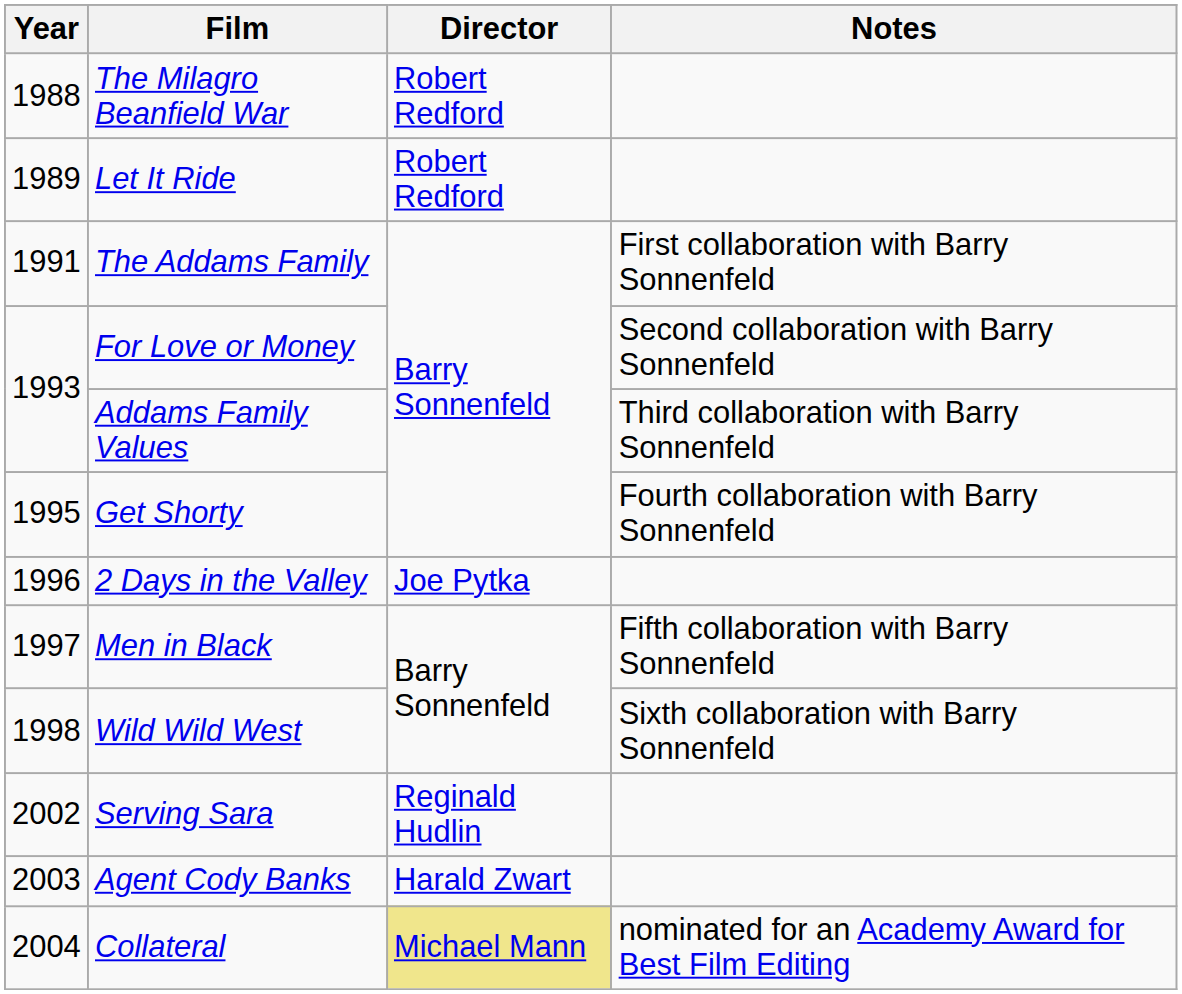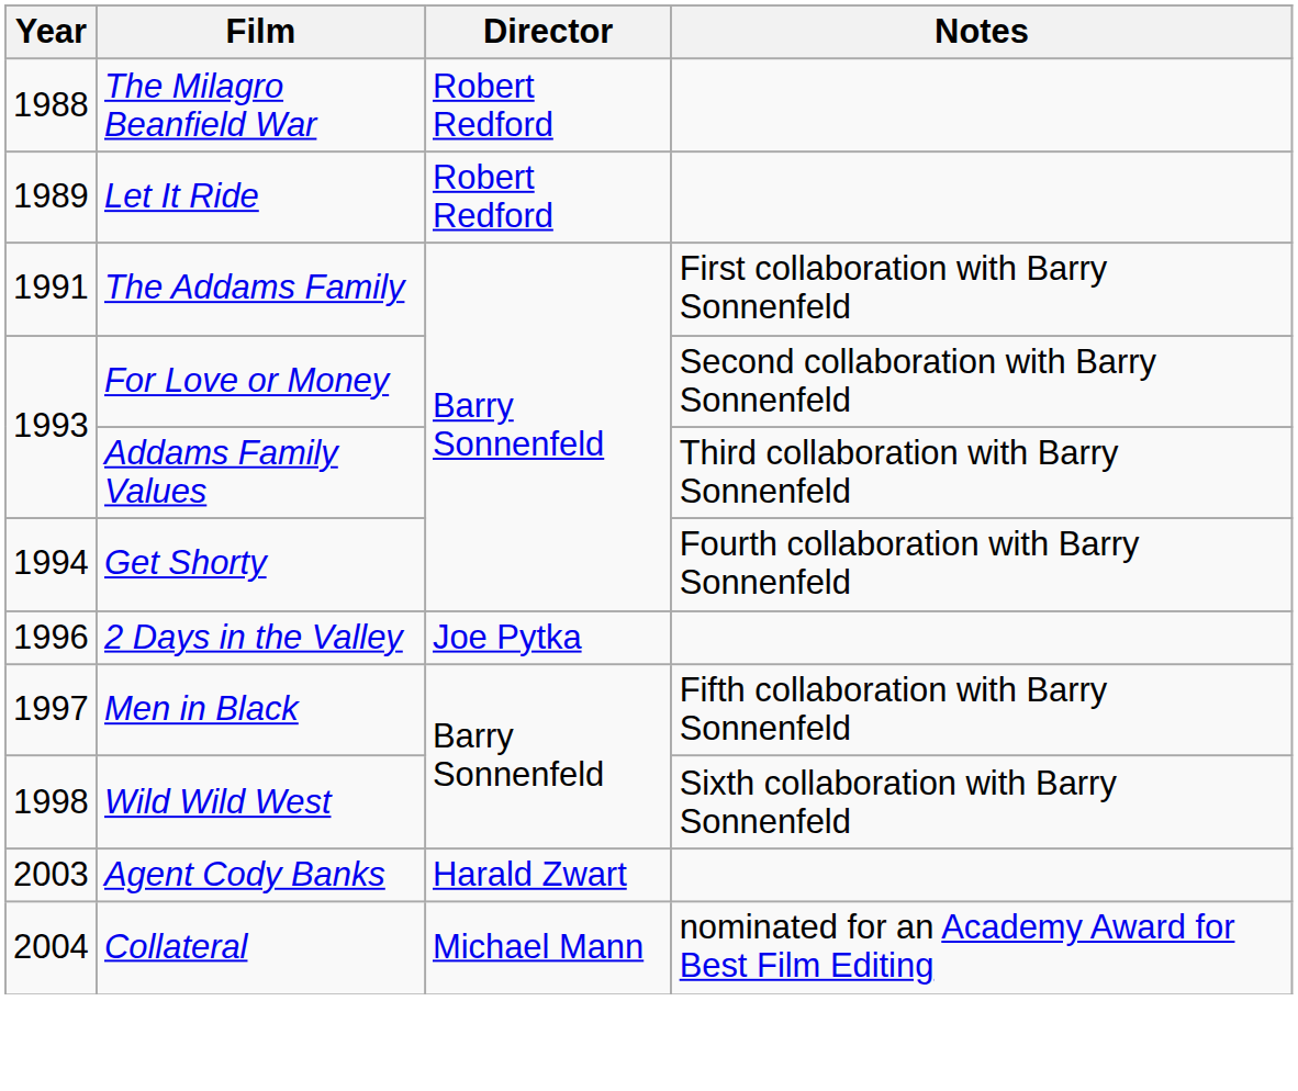 <table class="wikitable">
 <tr>
 <th>Year</th>
 <th>Film</th>
 <th>Director</th>
 <th>Notes</th>
 </tr>
 <tr>
 <td>1988</td>
 <td><em><a href='#'>The Milagro Beanfield War</a></em></td>
 <td><a href='#'>Robert Redford</a></td>
 <td></td>
 </tr>
 <tr>
 <td>1989</td>
 <td><em><a href='#'>Let It Ride</a></em></td>
 <td><a href='#'>Robert Redford</a></td>
 <td></td>
 </tr>
 <tr>
 <td>1991</td>
 <td><em><a href='#'>The Addams Family</a></em></td>
 <td rowspan=4><a href='#'>Barry Sonnenfeld</a></td>
 <td>First collaboration with Barry Sonnenfeld</td>
 </tr>
 <tr>
 <td rowspan=2>1993</td>
 <td><em><a href='#'>For Love or Money</a></em></td>
 <td>Second collaboration with Barry Sonnenfeld</td>
 </tr>
 <tr>
 <td><em><a href='#'>Addams Family Values</a></em></td>
 <td>Third collaboration with Barry Sonnenfeld</td>
 </tr>
 <tr>
-<td>1995</td>
+<td>1994</td>
 <td><em><a href='#'>Get Shorty</a></em></td>
 <td>Fourth collaboration with Barry Sonnenfeld</td>
 </tr>
 <tr>
 <td>1996</td>
 <td><em><a href='#'>2 Days in the Valley</a></em></td>
 <td><a href='#'>Joe Pytka</a></td>
 <td></td>
 </tr>
 <tr>
 <td>1997</td>
 <td><em><a href='#'>Men in Black</a></em></td>
 <td rowspan=2>Barry Sonnenfeld</td>
 <td>Fifth collaboration with Barry Sonnenfeld</td>
 </tr>
 <tr>
 <td>1998</td>
 <td><em><a href='#'>Wild Wild West</a></em></td>
 <td>Sixth collaboration with Barry Sonnenfeld</td>
 </tr>
 <tr>
-<td>2002</td>
-<td><em><a href='#'>Serving Sara</a></em></td>
-<td><a href='#'>Reginald Hudlin</a></td>
-<td></td>
-</tr>
-<tr>
 <td>2003</td>
 <td><em><a href='#'>Agent Cody Banks</a></em></td>
 <td><a href='#'>Harald Zwart</a></td>
 <td></td>
 </tr>
 <tr>
 <td>2004</td>
 <td><em><a href='#'>Collateral</a></em></td>
-<td style="background: khaki;"><a href='#'>Michael Mann</a></td>
+<td><a href='#'>Michael Mann</a></td>
 <td>nominated for an <a href='#'>Academy Award for Best Film Editing</a></td>
 </tr>
 </table>
